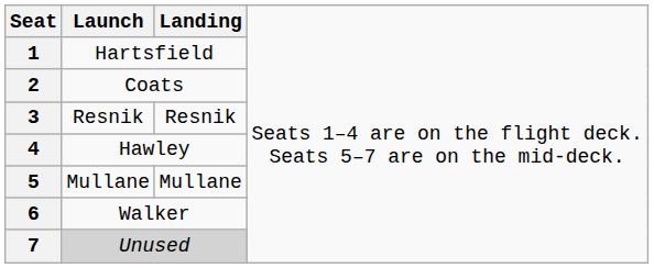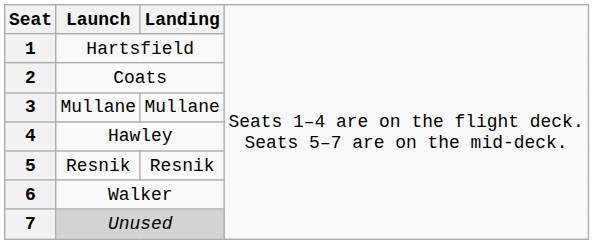 <table class="wikitable" style="text-align:center">
 <tr>
 <th>Seat</th>
 <th>Launch</th>
 <th>Landing</th>
 <td rowspan=8><br>Seats 1–4 are on the flight deck.<br>Seats 5–7 are on the mid-deck.</td>
 </tr>
 <tr>
 <th>1</th>
 <td colspan=2>Hartsfield</td>
 </tr>
 <tr>
 <th>2</th>
 <td colspan=2>Coats</td>
 </tr>
 <tr>
 <th>3</th>
-<td>Resnik</td>
-<td>Resnik</td>
+<td>Mullane</td>
+<td>Mullane</td>
 </tr>
 <tr>
 <th>4</th>
 <td colspan=2>Hawley</td>
 </tr>
 <tr>
 <th>5</th>
-<td>Mullane</td>
-<td>Mullane</td>
+<td>Resnik</td>
+<td>Resnik</td>
 </tr>
 <tr>
 <th>6</th>
 <td colspan=2>Walker</td>
 </tr>
 <tr>
 <th>7</th>
 <td colspan=2 style="background-color:lightgray"><em>Unused</em></td>
 </tr>
 </table>
